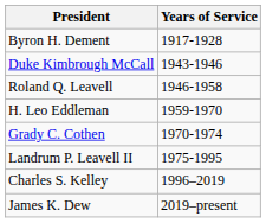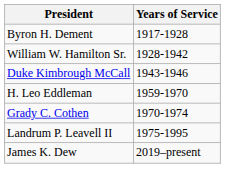 <table class="wikitable" style="margin: 1em auto 1em auto; font-size: 95%;">
 <tr>
 <th>President</th>
 <th>Years of Service</th>
 </tr>
 <tr>
 <td>Byron H. Dement</td>
 <td>1917-1928</td>
 </tr>
 <tr>
+<td>William W. Hamilton Sr.</td>
+<td>1928-1942</td>
+</tr>
+<tr>
 <td><a href='#'>Duke Kimbrough McCall</a></td>
 <td>1943-1946</td>
-</tr>
-<tr>
-<td>Roland Q. Leavell</td>
-<td>1946-1958</td>
 </tr>
 <tr>
 <td>H. Leo Eddleman</td>
 <td>1959-1970</td>
 </tr>
 <tr>
 <td><a href='#'>Grady C. Cothen</a></td>
 <td>1970-1974</td>
 </tr>
 <tr>
 <td>Landrum P. Leavell II</td>
 <td>1975-1995</td>
 </tr>
 <tr>
-<td>Charles S. Kelley</td>
-<td>1996–2019</td>
-</tr>
-<tr>
 <td>James K. Dew</td>
 <td>2019–present</td>
 </tr>
 </table>
